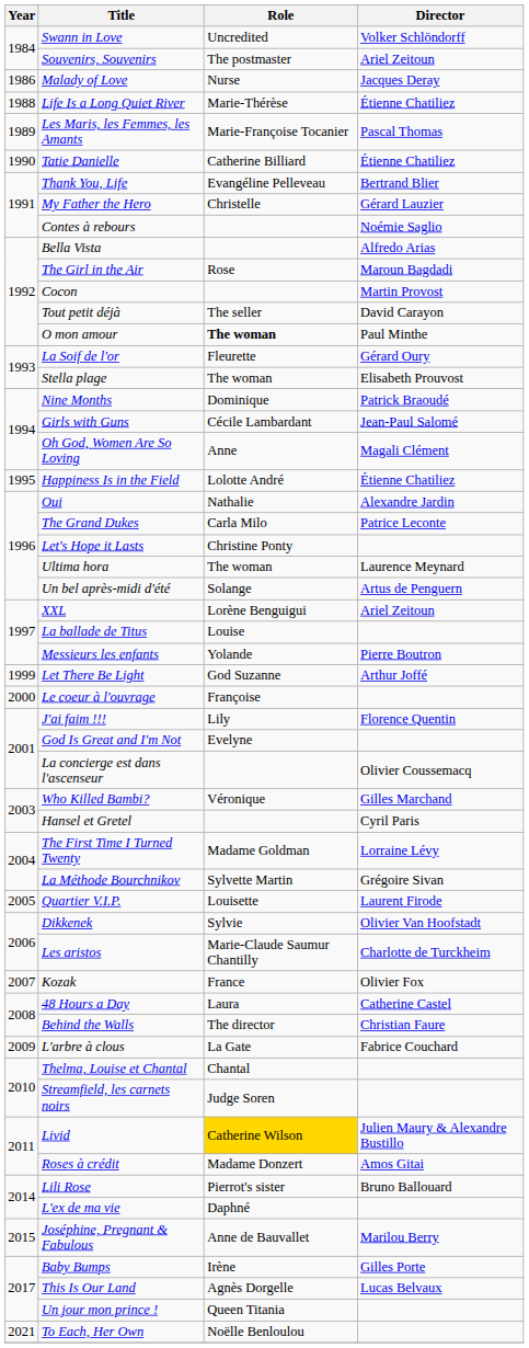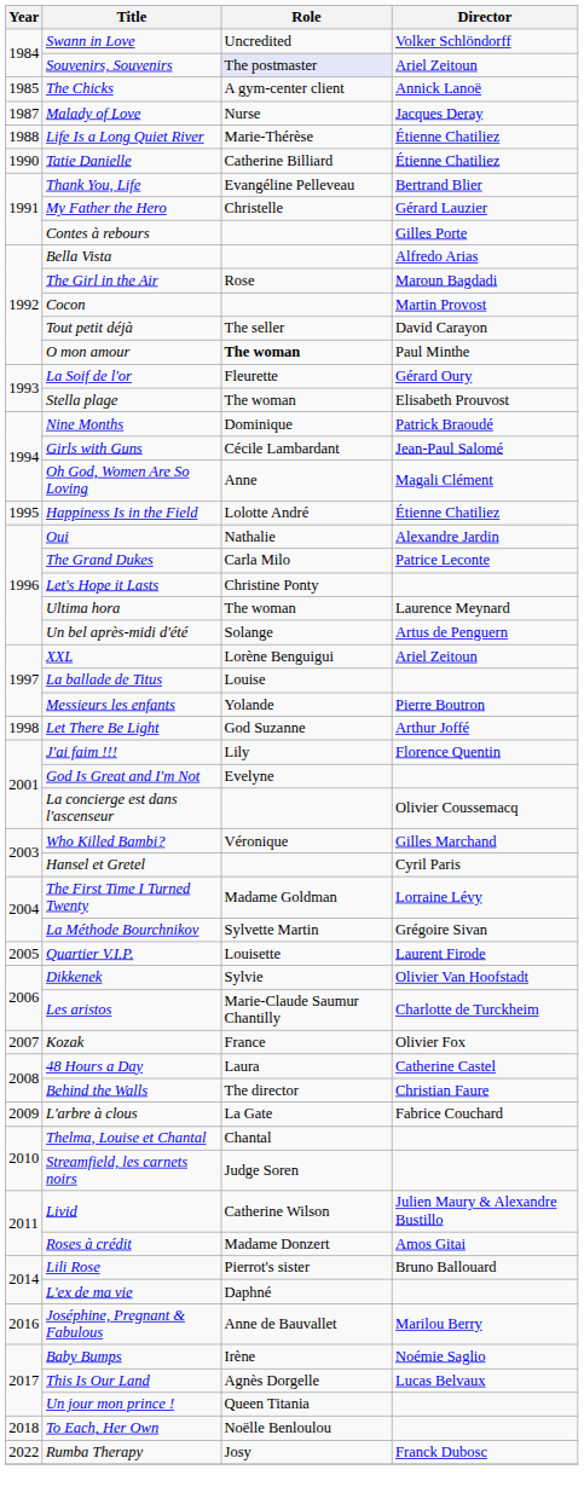 <table class="wikitable">
 <tr>
 <th>Year</th>
 <th>Title</th>
 <th>Role</th>
 <th>Director</th>
 </tr>
 <tr>
 <td rowspan=2>1984</td>
 <td><em><a href='#'>Swann in Love</a></em></td>
 <td>Uncredited</td>
 <td><a href='#'>Volker Schlöndorff</a></td>
 </tr>
 <tr>
 <td><em><a href='#'>Souvenirs, Souvenirs</a></em></td>
-<td>The postmaster</td>
+<td style="background: lavender;">The postmaster</td>
 <td><a href='#'>Ariel Zeitoun</a></td>
 </tr>
 <tr>
-<td>1986</td>
+<td>1985</td>
+<td><em><a href='#'>The Chicks</a></em></td>
+<td>A gym-center client</td>
+<td><a href='#'>Annick Lanoë</a></td>
+</tr>
+<tr>
+<td>1987</td>
 <td><em><a href='#'>Malady of Love</a></em></td>
 <td>Nurse</td>
 <td><a href='#'>Jacques Deray</a></td>
 </tr>
 <tr>
 <td>1988</td>
 <td><em><a href='#'>Life Is a Long Quiet River</a></em></td>
 <td>Marie-Thérèse</td>
 <td><a href='#'>Étienne Chatiliez</a></td>
-</tr>
-<tr>
-<td>1989</td>
-<td><em><a href='#'>Les Maris, les Femmes, les Amants</a></em></td>
-<td>Marie-Françoise Tocanier</td>
-<td><a href='#'>Pascal Thomas</a></td>
 </tr>
 <tr>
 <td>1990</td>
 <td><em><a href='#'>Tatie Danielle</a></em></td>
 <td>Catherine Billiard</td>
 <td><a href='#'>Étienne Chatiliez</a></td>
 </tr>
 <tr>
 <td rowspan=3>1991</td>
 <td><em><a href='#'>Thank You, Life</a></em></td>
 <td>Evangéline Pelleveau</td>
 <td><a href='#'>Bertrand Blier</a></td>
 </tr>
 <tr>
 <td><em><a href='#'>My Father the Hero</a></em></td>
 <td>Christelle</td>
 <td><a href='#'>Gérard Lauzier</a></td>
 </tr>
 <tr>
 <td><em>Contes à rebours</em></td>
 <td></td>
-<td><a href='#'>Noémie Saglio</a></td>
+<td><a href='#'>Gilles Porte</a></td>
 </tr>
 <tr>
 <td rowspan=5>1992</td>
 <td><em>Bella Vista</em></td>
 <td></td>
 <td><a href='#'>Alfredo Arias</a></td>
 </tr>
 <tr>
 <td><em><a href='#'>The Girl in the Air</a></em></td>
 <td>Rose</td>
 <td><a href='#'>Maroun Bagdadi</a></td>
 </tr>
 <tr>
 <td><em>Cocon</em></td>
 <td></td>
 <td><a href='#'>Martin Provost</a></td>
 </tr>
 <tr>
 <td><em>Tout petit déjà</em></td>
 <td>The seller</td>
 <td>David Carayon</td>
 </tr>
 <tr>
 <td><em>O mon amour</em></td>
 <td><strong>The woman</strong></td>
 <td>Paul Minthe</td>
 </tr>
 <tr>
 <td rowspan=2>1993</td>
 <td><em><a href='#'>La Soif de l'or</a></em></td>
 <td>Fleurette</td>
 <td><a href='#'>Gérard Oury</a></td>
 </tr>
 <tr>
 <td><em>Stella plage</em></td>
 <td>The woman</td>
 <td>Elisabeth Prouvost</td>
 </tr>
 <tr>
 <td rowspan=3>1994</td>
 <td><em><a href='#'>Nine Months</a></em></td>
 <td>Dominique</td>
 <td><a href='#'>Patrick Braoudé</a></td>
 </tr>
 <tr>
 <td><em><a href='#'>Girls with Guns</a></em></td>
 <td>Cécile Lambardant</td>
 <td><a href='#'>Jean-Paul Salomé</a></td>
 </tr>
 <tr>
 <td><em><a href='#'>Oh God, Women Are So Loving</a></em></td>
 <td>Anne</td>
 <td><a href='#'>Magali Clément</a></td>
 </tr>
 <tr>
 <td>1995</td>
 <td><em><a href='#'>Happiness Is in the Field</a></em></td>
 <td>Lolotte André</td>
 <td><a href='#'>Étienne Chatiliez</a></td>
 </tr>
 <tr>
 <td rowspan=5>1996</td>
 <td><em><a href='#'>Oui</a></em></td>
 <td>Nathalie</td>
 <td><a href='#'>Alexandre Jardin</a></td>
 </tr>
 <tr>
 <td><em><a href='#'>The Grand Dukes</a></em></td>
 <td>Carla Milo</td>
 <td><a href='#'>Patrice Leconte</a></td>
 </tr>
 <tr>
 <td><em><a href='#'>Let's Hope it Lasts</a></em></td>
 <td>Christine Ponty</td>
 <td></td>
 </tr>
 <tr>
 <td><em>Ultima hora</em></td>
 <td>The woman</td>
 <td>Laurence Meynard</td>
 </tr>
 <tr>
 <td><em>Un bel après-midi d'été</em></td>
 <td>Solange</td>
 <td><a href='#'>Artus de Penguern</a></td>
 </tr>
 <tr>
 <td rowspan=3>1997</td>
 <td><em><a href='#'>XXL</a></em></td>
 <td>Lorène Benguigui</td>
 <td><a href='#'>Ariel Zeitoun</a></td>
 </tr>
 <tr>
 <td><em><a href='#'>La ballade de Titus</a></em></td>
 <td>Louise</td>
 <td></td>
 </tr>
 <tr>
 <td><em><a href='#'>Messieurs les enfants</a></em></td>
 <td>Yolande</td>
 <td><a href='#'>Pierre Boutron</a></td>
 </tr>
 <tr>
-<td>1999</td>
+<td>1998</td>
 <td><em><a href='#'>Let There Be Light</a></em></td>
 <td>God Suzanne</td>
 <td><a href='#'>Arthur Joffé</a></td>
-</tr>
-<tr>
-<td>2000</td>
-<td><em><a href='#'>Le coeur à l'ouvrage</a></em></td>
-<td>Françoise</td>
-<td></td>
 </tr>
 <tr>
 <td rowspan=3>2001</td>
 <td><em><a href='#'>J'ai faim !!!</a></em></td>
 <td>Lily</td>
 <td><a href='#'>Florence Quentin</a></td>
 </tr>
 <tr>
 <td><em><a href='#'>God Is Great and I'm Not</a></em></td>
 <td>Evelyne</td>
 <td></td>
 </tr>
 <tr>
 <td><em>La concierge est dans l'ascenseur</em></td>
 <td></td>
 <td>Olivier Coussemacq</td>
 </tr>
 <tr>
 <td rowspan=2>2003</td>
 <td><em><a href='#'>Who Killed Bambi?</a></em></td>
 <td>Véronique</td>
 <td><a href='#'>Gilles Marchand</a></td>
 </tr>
 <tr>
 <td><em>Hansel et Gretel</em></td>
 <td></td>
 <td>Cyril Paris</td>
 </tr>
 <tr>
 <td rowspan=2>2004</td>
 <td><em><a href='#'>The First Time I Turned Twenty</a></em></td>
 <td>Madame Goldman</td>
 <td><a href='#'>Lorraine Lévy</a></td>
 </tr>
 <tr>
 <td><em><a href='#'>La Méthode Bourchnikov</a></em></td>
 <td>Sylvette Martin</td>
 <td>Grégoire Sivan</td>
 </tr>
 <tr>
 <td>2005</td>
 <td><em><a href='#'>Quartier V.I.P.</a></em></td>
 <td>Louisette</td>
 <td><a href='#'>Laurent Firode</a></td>
 </tr>
 <tr>
 <td rowspan=2>2006</td>
 <td><em><a href='#'>Dikkenek</a></em></td>
 <td>Sylvie</td>
 <td><a href='#'>Olivier Van Hoofstadt</a></td>
 </tr>
 <tr>
 <td><em><a href='#'>Les aristos</a></em></td>
 <td>Marie-Claude Saumur Chantilly</td>
 <td><a href='#'>Charlotte de Turckheim</a></td>
 </tr>
 <tr>
 <td>2007</td>
 <td><em>Kozak</em></td>
 <td>France</td>
 <td>Olivier Fox</td>
 </tr>
 <tr>
 <td rowspan=2>2008</td>
 <td><em><a href='#'>48 Hours a Day</a></em></td>
 <td>Laura</td>
 <td><a href='#'>Catherine Castel</a></td>
 </tr>
 <tr>
 <td><em><a href='#'>Behind the Walls</a></em></td>
 <td>The director</td>
 <td><a href='#'>Christian Faure</a></td>
 </tr>
 <tr>
 <td>2009</td>
 <td><em>L'arbre à clous</em></td>
 <td>La Gate</td>
 <td>Fabrice Couchard</td>
 </tr>
 <tr>
 <td rowspan=2>2010</td>
 <td><em><a href='#'>Thelma, Louise et Chantal</a></em></td>
 <td>Chantal</td>
 <td></td>
 </tr>
 <tr>
 <td><em><a href='#'>Streamfield, les carnets noirs</a></em></td>
 <td>Judge Soren</td>
 <td></td>
 </tr>
 <tr>
 <td rowspan=2>2011</td>
 <td><em><a href='#'>Livid</a></em></td>
-<td style="background: gold;">Catherine Wilson</td>
+<td>Catherine Wilson</td>
 <td><a href='#'>Julien Maury & Alexandre Bustillo</a></td>
 </tr>
 <tr>
 <td><em><a href='#'>Roses à crédit</a></em></td>
 <td>Madame Donzert</td>
 <td><a href='#'>Amos Gitai</a></td>
 </tr>
 <tr>
 <td rowspan=2>2014</td>
 <td><em><a href='#'>Lili Rose</a></em></td>
 <td>Pierrot's sister</td>
 <td>Bruno Ballouard</td>
 </tr>
 <tr>
 <td><em><a href='#'>L'ex de ma vie</a></em></td>
 <td>Daphné</td>
 <td></td>
 </tr>
 <tr>
-<td>2015</td>
+<td>2016</td>
 <td><em><a href='#'>Joséphine, Pregnant & Fabulous</a></em></td>
 <td>Anne de Bauvallet</td>
 <td><a href='#'>Marilou Berry</a></td>
 </tr>
 <tr>
 <td rowspan=3>2017</td>
 <td><em><a href='#'>Baby Bumps</a></em></td>
 <td>Irène</td>
-<td><a href='#'>Gilles Porte</a></td>
+<td><a href='#'>Noémie Saglio</a></td>
 </tr>
 <tr>
 <td><em><a href='#'>This Is Our Land</a></em></td>
 <td>Agnès Dorgelle</td>
 <td><a href='#'>Lucas Belvaux</a></td>
 </tr>
 <tr>
 <td><em><a href='#'>Un jour mon prince !</a></em></td>
 <td>Queen Titania</td>
 <td></td>
 </tr>
 <tr>
-<td>2021</td>
+<td>2018</td>
 <td><em><a href='#'>To Each, Her Own</a></em></td>
 <td>Noëlle Benloulou</td>
 <td></td>
 </tr>
 <tr>
+<td>2022</td>
+<td><em>Rumba Therapy</em></td>
+<td>Josy</td>
+<td><a href='#'>Franck Dubosc</a></td>
+</tr>
+<tr>
 </tr>
 </table>
